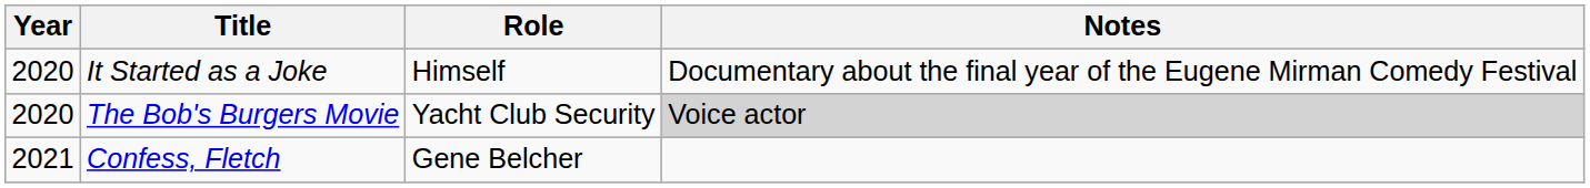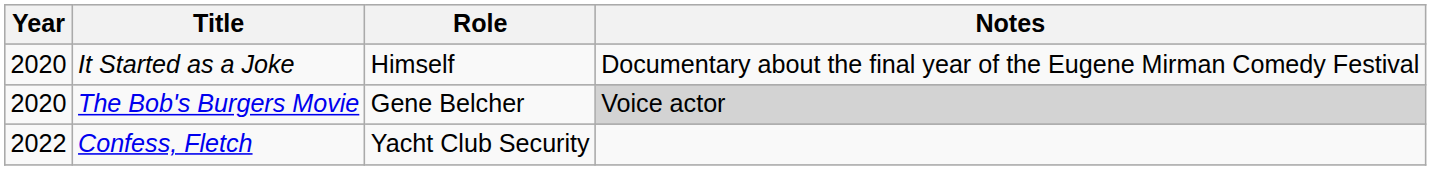 <table class="wikitable sortable">
 <tr>
 <th>Year</th>
 <th>Title</th>
 <th>Role</th>
 <th>Notes</th>
 </tr>
 <tr>
 <td>2020</td>
 <td><em>It Started as a Joke</em></td>
 <td>Himself</td>
 <td>Documentary about the final year of the Eugene Mirman Comedy Festival</td>
 </tr>
 <tr>
 <td>2020</td>
 <td><em><a href='#'>The Bob's Burgers Movie</a></em></td>
-<td>Yacht Club Security</td>
+<td>Gene Belcher</td>
 <td style="background: lightgrey;">Voice actor</td>
 </tr>
 <tr>
-<td>2021</td>
+<td>2022</td>
 <td><em><a href='#'>Confess, Fletch</a></em></td>
-<td>Gene Belcher</td>
+<td>Yacht Club Security</td>
 <td></td>
 </tr>
 </table>
